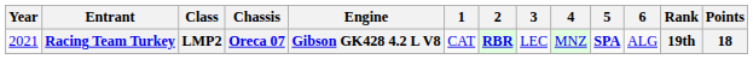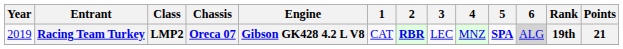 <table class="wikitable" style="text-align:center; font-size:85%">
 <tr>
 <th>Year</th>
 <th>Entrant</th>
 <th>Class</th>
 <th>Chassis</th>
 <th>Engine</th>
 <th>1</th>
 <th>2</th>
 <th>3</th>
 <th>4</th>
 <th>5</th>
 <th>6</th>
 <th>Rank</th>
 <th>Points</th>
 </tr>
 <tr>
-<td><a href='#'>2021</a></td>
+<td><a href='#'>2019</a></td>
 <th nowrap><a href='#'>Racing Team Turkey</a></th>
 <th>LMP2</th>
 <th nowrap><a href='#'>Oreca 07</a></th>
 <th nowrap><a href='#'>Gibson</a> GK428 4.2 L V8</th>
 <td><a href='#'>CAT</a></td>
 <td style="background:#DFFFDF;"><strong><a href='#'>RBR</a></strong><br></td>
 <td><a href='#'>LEC</a></td>
 <td style="background:#DFFFDF;"><a href='#'>MNZ</a><br></td>
 <td><strong><a href='#'>SPA</a></strong></td>
-<td><a href='#'>ALG</a></td>
+<td style="background: lightgrey;"><a href='#'>ALG</a></td>
 <th>19th</th>
-<th>18</th>
+<th>21</th>
 </tr>
 <tr>
 </tr>
 </table>
